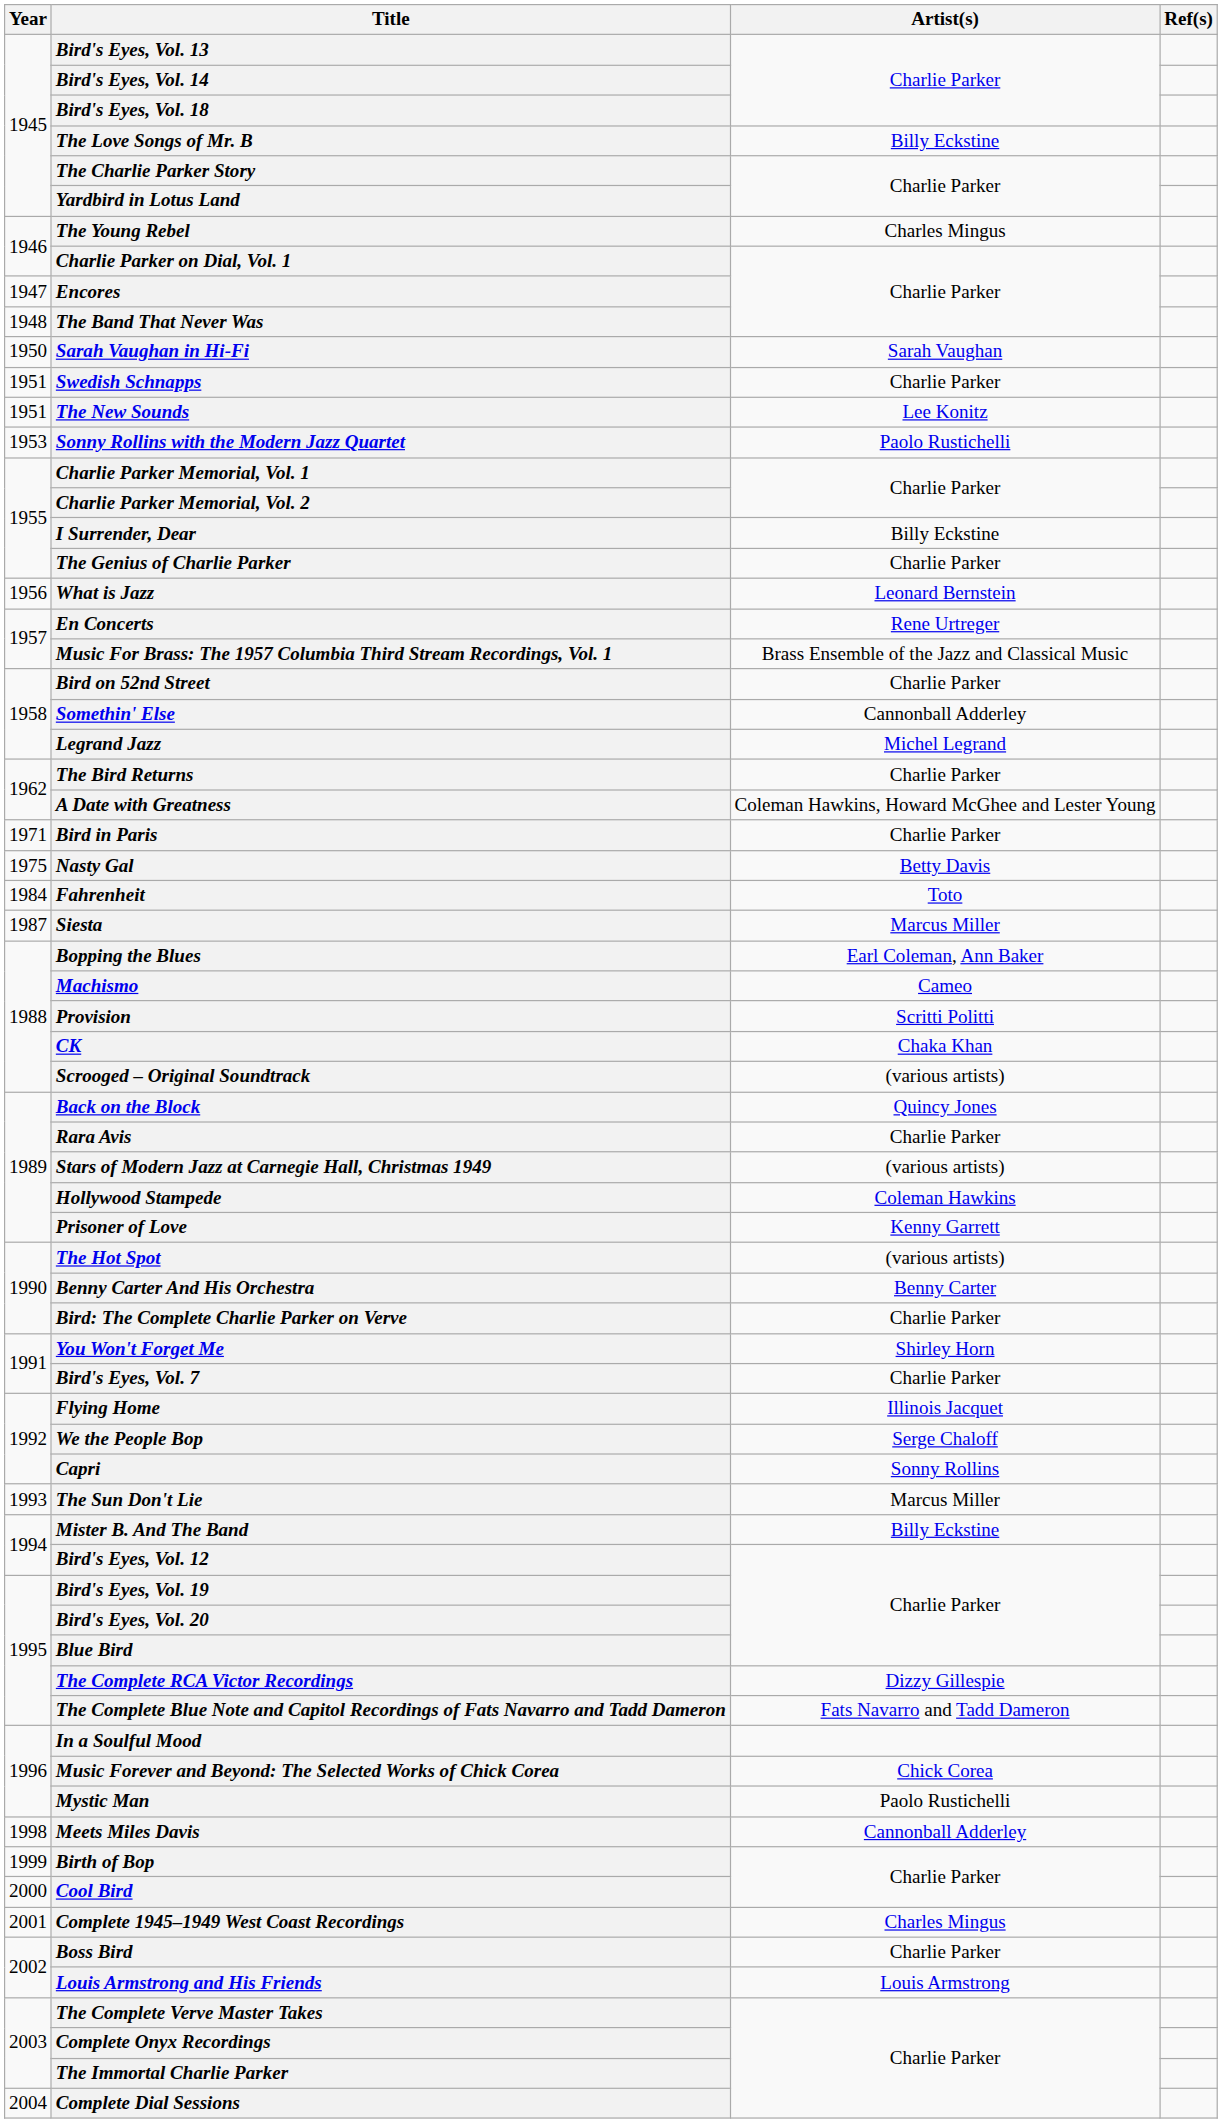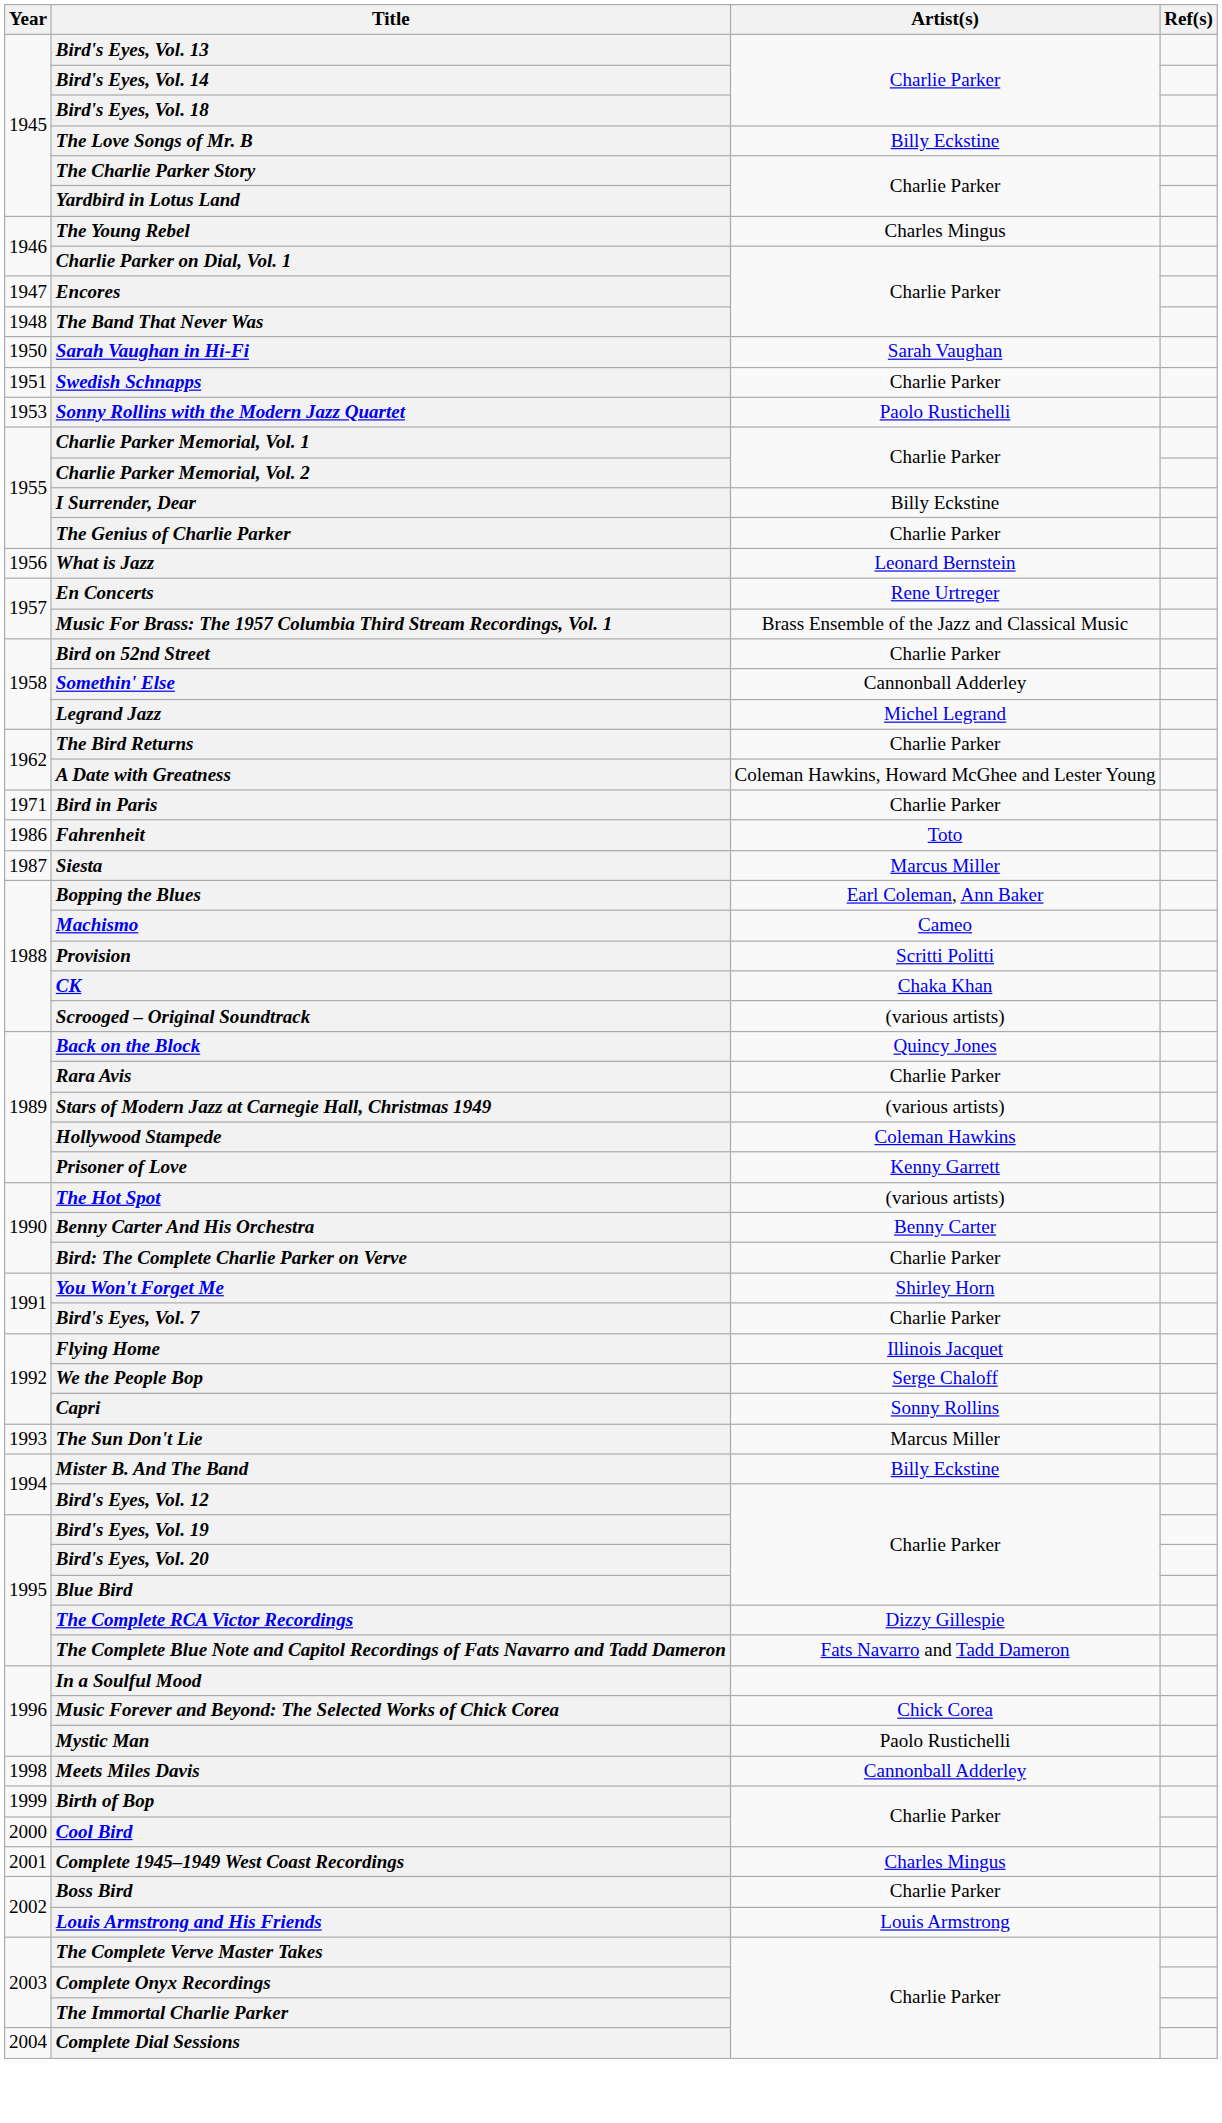 <table class="wikitable plainrowheaders" style="text-align:center;">
 <tr>
 <th scope=col>Year</th>
 <th scope=col>Title</th>
 <th scope=col>Artist(s)</th>
 <th scope=col>Ref(s)</th>
 </tr>
 <tr>
 <td rowspan="6">1945</td>
 <th scope=row style="text-align:left;"><em>Bird's Eyes, Vol. 13</em></th>
 <td rowspan="3"><a href='#'>Charlie Parker</a></td>
 <td></td>
 </tr>
 <tr>
 <th scope=row style="text-align:left;"><em>Bird's Eyes, Vol. 14</em></th>
 <td></td>
 </tr>
 <tr>
 <th scope=row style="text-align:left;"><em>Bird's Eyes, Vol. 18</em></th>
 <td></td>
 </tr>
 <tr>
 <th scope=row style="text-align:left;"><em>The Love Songs of Mr. B</em></th>
 <td><a href='#'>Billy Eckstine</a></td>
 <td></td>
 </tr>
 <tr>
 <th scope=row style="text-align:left;"><em>The Charlie Parker Story</em></th>
 <td rowspan=2>Charlie Parker</td>
 <td></td>
 </tr>
 <tr>
 <th scope=row style="text-align:left;"><em>Yardbird in Lotus Land</em></th>
 <td></td>
 </tr>
 <tr>
 <td rowspan="2">1946</td>
 <th scope=row style="text-align:left;"><em>The Young Rebel</em></th>
 <td>Charles Mingus</td>
 <td></td>
 </tr>
 <tr>
 <th scope=row style="text-align:left;"><em>Charlie Parker on Dial, Vol. 1</em></th>
 <td rowspan="3">Charlie Parker</td>
 <td></td>
 </tr>
 <tr>
 <td>1947</td>
 <th scope=row style="text-align:left;"><em>Encores</em></th>
 <td></td>
 </tr>
 <tr>
 <td>1948</td>
 <th scope=row style="text-align:left;"><em>The Band That Never Was</em></th>
 <td></td>
 </tr>
 <tr>
 <td>1950</td>
 <th scope=row style="text-align:left;"><em><a href='#'>Sarah Vaughan in Hi-Fi</a></em></th>
 <td><a href='#'>Sarah Vaughan</a></td>
 <td></td>
 </tr>
 <tr>
 <td>1951</td>
 <th scope=row style="text-align:left;"><em><a href='#'>Swedish Schnapps</a></em></th>
 <td>Charlie Parker</td>
-<td></td>
-</tr>
-<tr>
-<td>1951</td>
-<th scope=row style="text-align:left;"><em><a href='#'>The New Sounds</a></em></th>
-<td><a href='#'>Lee Konitz</a></td>
 <td></td>
 </tr>
 <tr>
 <td>1953</td>
 <th scope=row style="text-align:left;"><em><a href='#'>Sonny Rollins with the Modern Jazz Quartet</a></em></th>
 <td><a href='#'>Paolo Rustichelli</a></td>
 <td></td>
 </tr>
 <tr>
 <td rowspan="4">1955</td>
 <th scope=row style="text-align:left;"><em>Charlie Parker Memorial, Vol. 1</em></th>
 <td rowspan="2">Charlie Parker</td>
 <td></td>
 </tr>
 <tr>
 <th scope=row style="text-align:left;"><em>Charlie Parker Memorial, Vol. 2</em></th>
 <td></td>
 </tr>
 <tr>
 <th scope=row style="text-align:left;"><em>I Surrender, Dear</em></th>
 <td>Billy Eckstine</td>
 <td></td>
 </tr>
 <tr>
 <th scope=row style="text-align:left;"><em>The Genius of Charlie Parker</em></th>
 <td>Charlie Parker</td>
 <td></td>
 </tr>
 <tr>
 <td>1956</td>
 <th scope=row style="text-align:left;"><em>What is Jazz</em></th>
 <td><a href='#'>Leonard Bernstein</a></td>
 <td></td>
 </tr>
 <tr>
 <td rowspan="2">1957</td>
 <th scope=row style="text-align:left;"><em>En Concerts</em></th>
 <td><a href='#'>Rene Urtreger</a></td>
 <td></td>
 </tr>
 <tr>
 <th scope=row style="text-align:left;"><em>Music For Brass: The 1957 Columbia Third Stream Recordings, Vol. 1</em></th>
 <td>Brass Ensemble of the Jazz and Classical Music</td>
 <td></td>
 </tr>
 <tr>
 <td rowspan="3">1958</td>
 <th scope=row style="text-align:left;"><em>Bird on 52nd Street</em></th>
 <td>Charlie Parker</td>
 <td></td>
 </tr>
 <tr>
 <th scope=row style="text-align:left;"><em><a href='#'>Somethin' Else</a></em></th>
 <td>Cannonball Adderley</td>
 <td></td>
 </tr>
 <tr>
 <th scope=row style="text-align:left;"><em>Legrand Jazz</em></th>
 <td><a href='#'>Michel Legrand</a></td>
 <td></td>
 </tr>
 <tr>
 <td rowspan="2">1962</td>
 <th scope=row style="text-align:left;"><em>The Bird Returns</em></th>
 <td>Charlie Parker</td>
 <td></td>
 </tr>
 <tr>
 <th scope=row style="text-align:left;"><em>A Date with Greatness</em></th>
 <td>Coleman Hawkins, Howard McGhee and Lester Young</td>
 <td></td>
 </tr>
 <tr>
 <td>1971</td>
 <th scope=row style="text-align:left;"><em>Bird in Paris</em></th>
 <td>Charlie Parker</td>
 <td></td>
 </tr>
 <tr>
-<td>1975</td>
-<th scope=row style="text-align:left;"><em>Nasty Gal</em></th>
-<td><a href='#'>Betty Davis</a></td>
-<td></td>
-</tr>
-<tr>
-<td>1984</td>
+<td>1986</td>
 <th scope=row style="text-align:left;"><em>Fahrenheit</em></th>
 <td><a href='#'>Toto</a></td>
 <td></td>
 </tr>
 <tr>
 <td>1987</td>
 <th scope=row style="text-align:left;"><em>Siesta</em></th>
 <td><a href='#'>Marcus Miller</a></td>
 <td></td>
 </tr>
 <tr>
 <td rowspan="5">1988</td>
 <th scope=row style="text-align:left;"><em>Bopping the Blues</em></th>
 <td><a href='#'>Earl Coleman</a>, <a href='#'>Ann Baker</a></td>
 <td></td>
 </tr>
 <tr>
 <th scope=row style="text-align:left;"><em><a href='#'>Machismo</a></em></th>
 <td><a href='#'>Cameo</a></td>
 <td></td>
 </tr>
 <tr>
 <th scope=row style="text-align:left;"><em>Provision</em></th>
 <td><a href='#'>Scritti Politti</a></td>
 <td></td>
 </tr>
 <tr>
 <th scope=row style="text-align:left;"><em><a href='#'>CK</a></em></th>
 <td><a href='#'>Chaka Khan</a></td>
 <td></td>
 </tr>
 <tr>
 <th scope=row style="text-align:left;"><em>Scrooged – Original Soundtrack</em></th>
 <td>(various artists)</td>
 <td></td>
 </tr>
 <tr>
 <td rowspan="5">1989</td>
 <th scope=row style="text-align:left;"><em><a href='#'>Back on the Block</a></em></th>
 <td><a href='#'>Quincy Jones</a></td>
 <td></td>
 </tr>
 <tr>
 <th scope=row style="text-align:left;"><em>Rara Avis</em></th>
 <td>Charlie Parker</td>
 <td></td>
 </tr>
 <tr>
 <th scope=row style="text-align:left;"><em>Stars of Modern Jazz at Carnegie Hall, Christmas 1949</em></th>
 <td>(various artists)</td>
 <td></td>
 </tr>
 <tr>
 <th scope=row style="text-align:left;"><em>Hollywood Stampede</em></th>
 <td><a href='#'>Coleman Hawkins</a></td>
 <td></td>
 </tr>
 <tr>
 <th scope=row style="text-align:left;"><em>Prisoner of Love</em></th>
 <td><a href='#'>Kenny Garrett</a></td>
 <td></td>
 </tr>
 <tr>
 <td rowspan="3">1990</td>
 <th scope=row style="text-align:left;"><em><a href='#'>The Hot Spot</a></em></th>
 <td>(various artists)</td>
 <td></td>
 </tr>
 <tr>
 <th scope=row style="text-align:left;"><em>Benny Carter And His Orchestra</em></th>
 <td><a href='#'>Benny Carter</a></td>
 <td></td>
 </tr>
 <tr>
 <th scope=row style="text-align:left;"><em>Bird: The Complete Charlie Parker on Verve</em></th>
 <td>Charlie Parker</td>
 <td></td>
 </tr>
 <tr>
 <td rowspan="2">1991</td>
 <th scope=row style="text-align:left;"><em><a href='#'>You Won't Forget Me</a></em></th>
 <td><a href='#'>Shirley Horn</a></td>
 <td></td>
 </tr>
 <tr>
 <th scope=row style="text-align:left;"><em>Bird's Eyes, Vol. 7</em></th>
 <td>Charlie Parker</td>
 <td></td>
 </tr>
 <tr>
 <td rowspan="3">1992</td>
 <th scope=row style="text-align:left;"><em>Flying Home</em></th>
 <td><a href='#'>Illinois Jacquet</a></td>
 <td></td>
 </tr>
 <tr>
 <th scope=row style="text-align:left;"><em>We the People Bop</em></th>
 <td><a href='#'>Serge Chaloff</a></td>
 <td></td>
 </tr>
 <tr>
 <th scope=row style="text-align:left;"><em>Capri</em></th>
 <td><a href='#'>Sonny Rollins</a></td>
 <td></td>
 </tr>
 <tr>
 <td>1993</td>
 <th scope=row style="text-align:left;"><em>The Sun Don't Lie</em></th>
 <td>Marcus Miller</td>
 <td></td>
 </tr>
 <tr>
 <td rowspan="2">1994</td>
 <th scope=row style="text-align:left;"><em>Mister B. And The Band</em></th>
 <td><a href='#'>Billy Eckstine</a></td>
 <td></td>
 </tr>
 <tr>
 <th scope=row style="text-align:left;"><em>Bird's Eyes, Vol. 12</em></th>
 <td rowspan="4">Charlie Parker</td>
 <td></td>
 </tr>
 <tr>
 <td rowspan="5">1995</td>
 <th scope=row style="text-align:left;"><em>Bird's Eyes, Vol. 19</em></th>
 <td></td>
 </tr>
 <tr>
 <th scope=row style="text-align:left;"><em>Bird's Eyes, Vol. 20</em></th>
 <td></td>
 </tr>
 <tr>
 <th scope=row style="text-align:left;"><em>Blue Bird</em></th>
 <td></td>
 </tr>
 <tr>
 <th scope=row style="text-align:left;"><em><a href='#'>The Complete RCA Victor Recordings</a></em></th>
 <td><a href='#'>Dizzy Gillespie</a></td>
 <td></td>
 </tr>
 <tr>
 <th scope=row style="text-align:left;"><em>The Complete Blue Note and Capitol Recordings of Fats Navarro and Tadd Dameron</em></th>
 <td><a href='#'>Fats Navarro</a> and <a href='#'>Tadd Dameron</a></td>
 <td></td>
 </tr>
 <tr>
 <td rowspan="3">1996</td>
 <th scope=row style="text-align:left;"><em>In a Soulful Mood</em></th>
 <td></td>
 </tr>
 <tr>
 <th scope=row style="text-align:left;"><em>Music Forever and Beyond: The Selected Works of Chick Corea</em></th>
 <td><a href='#'>Chick Corea</a></td>
 <td></td>
 </tr>
 <tr>
 <th scope=row style="text-align:left;"><em>Mystic Man</em></th>
 <td>Paolo Rustichelli</td>
 <td></td>
 </tr>
 <tr>
 <td>1998</td>
 <th scope=row style="text-align:left;"><em>Meets Miles Davis</em></th>
 <td><a href='#'>Cannonball Adderley</a></td>
 <td></td>
 </tr>
 <tr>
 <td>1999</td>
 <th scope=row style="text-align:left;"><em>Birth of Bop</em></th>
 <td rowspan="2">Charlie Parker</td>
 <td></td>
 </tr>
 <tr>
 <td>2000</td>
 <th scope=row style="text-align:left;"><em><a href='#'>Cool Bird</a></em></th>
 <td></td>
 </tr>
 <tr>
 <td>2001</td>
 <th scope=row style="text-align:left;"><em>Complete 1945–1949 West Coast Recordings</em></th>
 <td><a href='#'>Charles Mingus</a></td>
 <td></td>
 </tr>
 <tr>
 <td rowspan="2">2002</td>
 <th scope=row style="text-align:left;"><em>Boss Bird</em></th>
 <td>Charlie Parker</td>
 <td></td>
 </tr>
 <tr>
 <th scope=row style="text-align:left;"><em><a href='#'>Louis Armstrong and His Friends</a></em></th>
 <td><a href='#'>Louis Armstrong</a></td>
 <td></td>
 </tr>
 <tr>
 <td rowspan="3">2003</td>
 <th scope=row style="text-align:left;"><em>The Complete Verve Master Takes</em></th>
 <td rowspan="4">Charlie Parker</td>
 <td></td>
 </tr>
 <tr>
 <th scope=row style="text-align:left;"><em>Complete Onyx Recordings</em></th>
 <td></td>
 </tr>
 <tr>
 <th scope=row style="text-align:left;"><em>The Immortal Charlie Parker</em></th>
 <td></td>
 </tr>
 <tr>
 <td>2004</td>
 <th scope=row style="text-align:left;"><em>Complete Dial Sessions</em></th>
 <td></td>
 </tr>
 </table>
